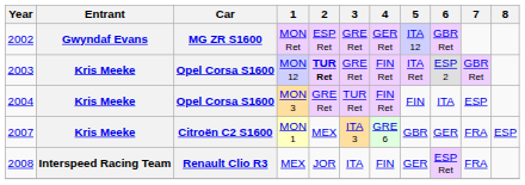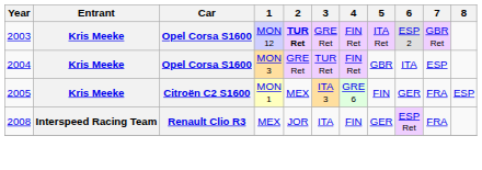 <table class="wikitable" style="text-align:center; font-size:90%">
 <tr>
 <th>Year</th>
 <th>Entrant</th>
 <th>Car</th>
 <th>1</th>
 <th>2</th>
 <th>3</th>
 <th>4</th>
 <th>5</th>
 <th>6</th>
 <th>7</th>
 <th>8</th>
-</tr>
-<tr>
-<td><a href='#'>2002</a></td>
-<th><a href='#'>Gwyndaf Evans</a></th>
-<th><a href='#'>MG ZR S1600</a></th>
-<td style="background:#EFCFFF;"><a href='#'>MON</a><br><small>Ret</small></td>
-<td style="background:#EFCFFF;"><a href='#'>ESP</a><br><small>Ret</small></td>
-<td style="background:#EFCFFF;"><a href='#'>GRE</a><br><small>Ret</small></td>
-<td style="background:#EFCFFF;"><a href='#'>GER</a><br><small>Ret</small></td>
-<td style="background:#CFCFFF;"><a href='#'>ITA</a><br><small>12</small></td>
-<td style="background:#EFCFFF;"><a href='#'>GBR</a><br><small>Ret</small></td>
-<td></td>
-<td></td>
 </tr>
 <tr>
 <td><a href='#'>2003</a></td>
 <th><a href='#'>Kris Meeke</a></th>
 <th><a href='#'>Opel Corsa S1600</a></th>
 <td style="background:#CFCFFF;"><a href='#'>MON</a><br><small>12</small></td>
 <td style="background:#EFCFFF;"><strong><a href='#'>TUR</a><br><small>Ret</small></strong></td>
 <td style="background:#EFCFFF;"><a href='#'>GRE</a><br><small>Ret</small></td>
 <td style="background:#EFCFFF;"><a href='#'>FIN</a><br><small>Ret</small></td>
 <td style="background:#EFCFFF;"><a href='#'>ITA</a><br><small>Ret</small></td>
 <td style="background:#DFDFDF;"><a href='#'>ESP</a><br><small>2</small></td>
 <td style="background:#EFCFFF;"><a href='#'>GBR</a><br><small>Ret</small></td>
 <td></td>
 </tr>
 <tr>
 <td><a href='#'>2004</a></td>
 <th><a href='#'>Kris Meeke</a></th>
 <th><a href='#'>Opel Corsa S1600</a></th>
 <td style="background:#FFDF9F;"><a href='#'>MON</a><br><small>3</small></td>
 <td style="background:#EFCFFF;"><a href='#'>GRE</a><br><small>Ret</small></td>
 <td style="background:#EFCFFF;"><a href='#'>TUR</a><br><small>Ret</small></td>
 <td style="background:#EFCFFF;"><a href='#'>FIN</a><br><small>Ret</small></td>
-<td><a href='#'>FIN</a></td>
+<td><a href='#'>GBR</a></td>
 <td><a href='#'>ITA</a></td>
 <td><a href='#'>ESP</a></td>
 <td></td>
 </tr>
 <tr>
-<td><a href='#'>2007</a></td>
+<td><a href='#'>2005</a></td>
 <th><a href='#'>Kris Meeke</a></th>
 <th><a href='#'>Citroën C2 S1600</a></th>
 <td style="background:#FFFFBF;"><a href='#'>MON</a><br><small>1</small></td>
 <td><a href='#'>MEX</a></td>
 <td style="background:#FFDF9F;"><a href='#'>ITA</a><br><small>3</small></td>
 <td style="background:#DFFFDF;"><a href='#'>GRE</a><br><small>6</small></td>
-<td><a href='#'>GBR</a></td>
+<td><a href='#'>FIN</a></td>
 <td><a href='#'>GER</a></td>
 <td><a href='#'>FRA</a></td>
 <td><a href='#'>ESP</a></td>
 </tr>
 <tr>
 <td><a href='#'>2008</a></td>
 <th>Interspeed Racing Team</th>
 <th><a href='#'>Renault Clio R3</a></th>
 <td><a href='#'>MEX</a></td>
 <td><a href='#'>JOR</a></td>
 <td><a href='#'>ITA</a></td>
 <td><a href='#'>FIN</a></td>
 <td><a href='#'>GER</a></td>
 <td style="background:#EFCFFF;"><a href='#'>ESP</a><br><small>Ret</small></td>
 <td><a href='#'>FRA</a></td>
 <td></td>
 </tr>
 <tr>
 </tr>
 </table>
